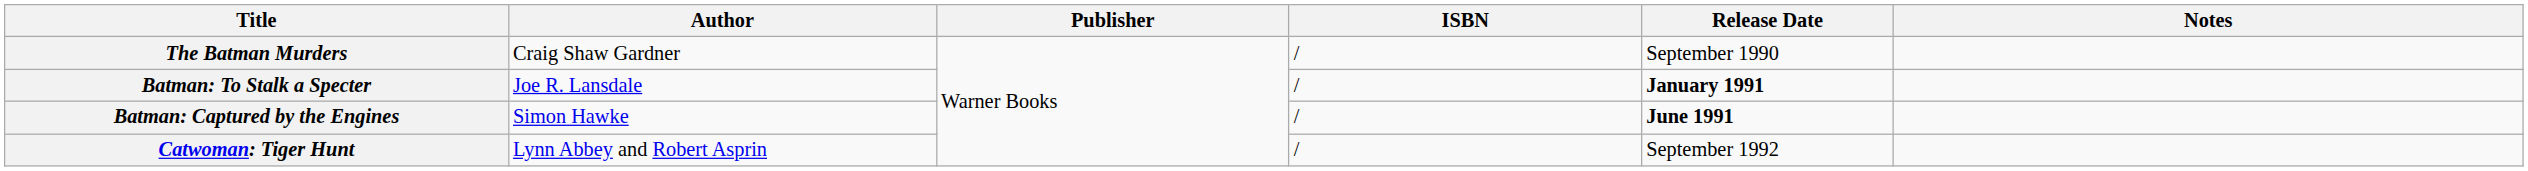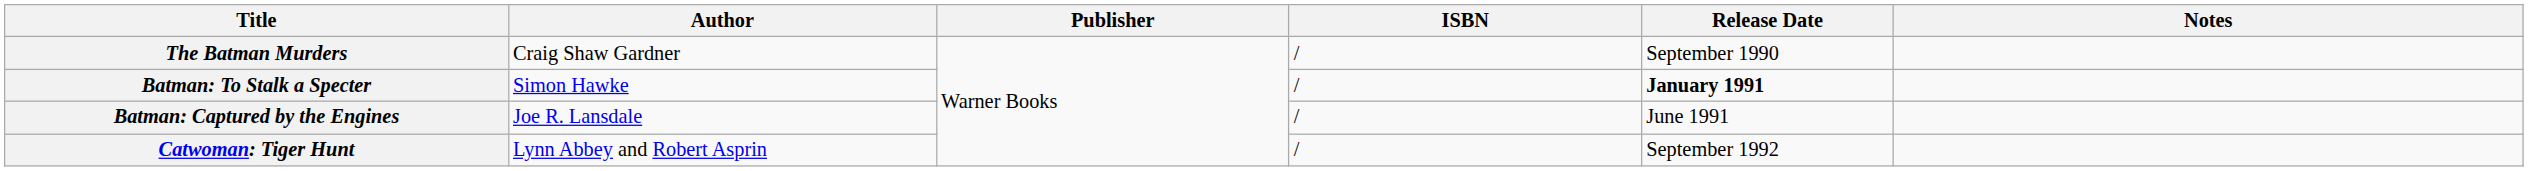 <table class="wikitable" width=100%>
 <tr>
 <th width=20%>Title</th>
 <th width=17%>Author</th>
 <th width=14%>Publisher</th>
 <th width=14%>ISBN</th>
 <th width=10%>Release Date</th>
 <th width=25%>Notes</th>
 </tr>
 <tr>
 <th><em>The Batman Murders</em></th>
 <td>Craig Shaw Gardner</td>
 <td rowspan="4">Warner Books</td>
 <td> / </td>
 <td>September 1990</td>
 <td></td>
 </tr>
 <tr>
 <th><em>Batman: To Stalk a Specter</em></th>
-<td><a href='#'>Joe R. Lansdale</a></td>
+<td><a href='#'>Simon Hawke</a></td>
 <td> / </td>
 <td><strong>January 1991</strong></td>
 <td></td>
 </tr>
 <tr>
 <th><em>Batman: Captured by the Engines</em></th>
-<td><a href='#'>Simon Hawke</a></td>
+<td><a href='#'>Joe R. Lansdale</a></td>
 <td> / </td>
-<td><strong>June 1991</strong></td>
+<td>June 1991</td>
 <td></td>
 </tr>
 <tr>
 <th><em><a href='#'>Catwoman</a>: Tiger Hunt</em></th>
 <td><a href='#'>Lynn Abbey</a> and <a href='#'>Robert Asprin</a></td>
 <td> / </td>
 <td>September 1992</td>
 <td></td>
 </tr>
 </table>
